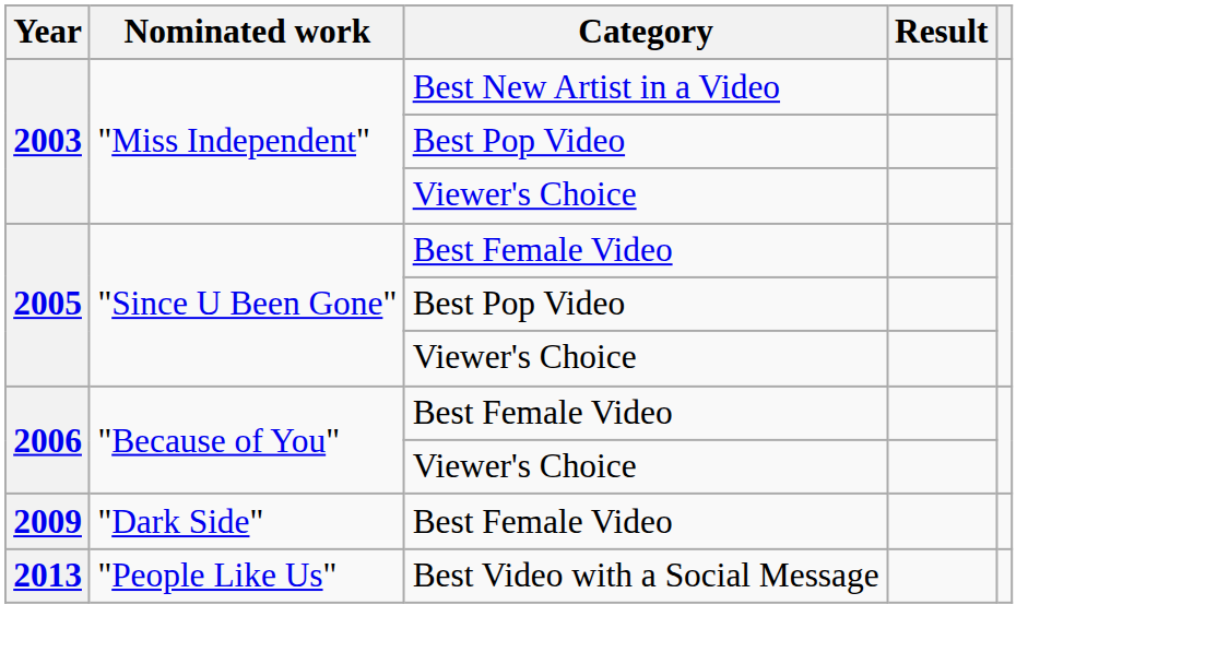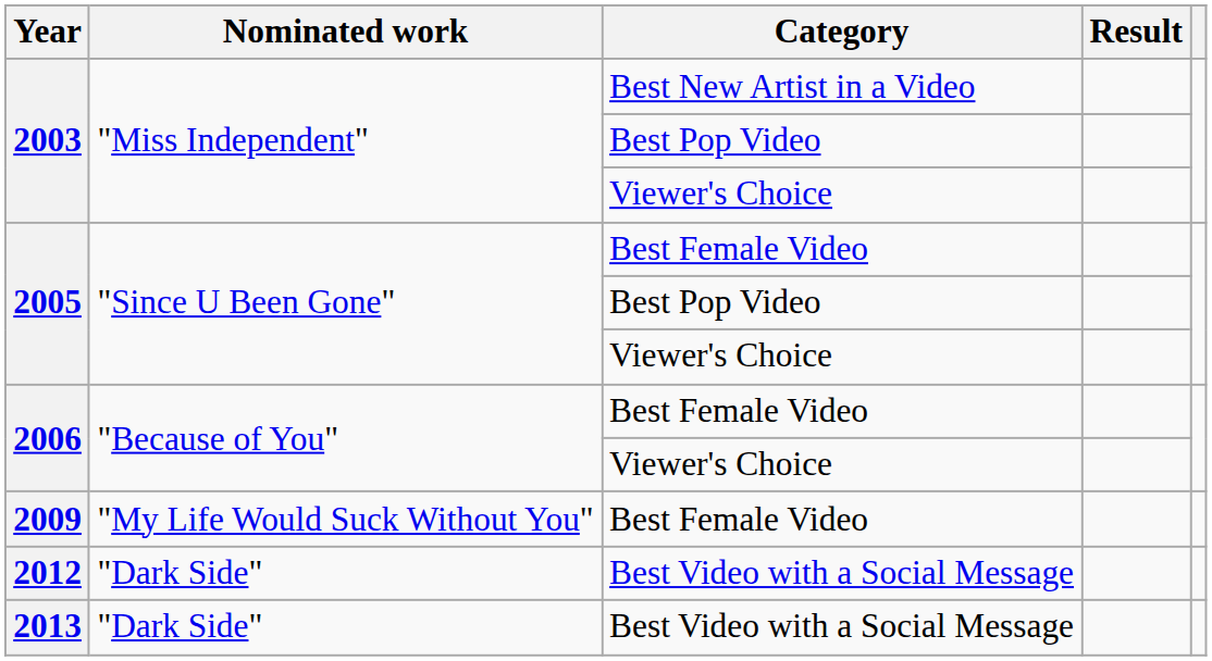 <table class="wikitable plainrowheaders">
 <tr>
 <th>Year</th>
 <th>Nominated work</th>
 <th>Category</th>
 <th>Result</th>
 <th></th>
 </tr>
 <tr>
 <th scope="row" rowspan="3"><a href='#'>2003</a></th>
 <td rowspan="3">"<a href='#'>Miss Independent</a>"</td>
 <td><a href='#'>Best New Artist in a Video</a></td>
 <td></td>
 <td align="center" rowspan="3"></td>
 </tr>
 <tr>
 <td><a href='#'>Best Pop Video</a></td>
 <td></td>
 </tr>
 <tr>
 <td><a href='#'>Viewer's Choice</a></td>
 <td></td>
 </tr>
 <tr>
 <th scope="row" rowspan="3"><a href='#'>2005</a></th>
 <td rowspan="3">"<a href='#'>Since U Been Gone</a>"</td>
 <td><a href='#'>Best Female Video</a></td>
 <td></td>
 <td align="center" rowspan="3"><br></td>
 </tr>
 <tr>
 <td>Best Pop Video</td>
 <td></td>
 </tr>
 <tr>
 <td>Viewer's Choice</td>
 <td></td>
 </tr>
 <tr>
 <th scope="row" rowspan="2"><a href='#'>2006</a></th>
 <td rowspan="2">"<a href='#'>Because of You</a>"</td>
 <td>Best Female Video</td>
 <td></td>
 <td align="center" rowspan="2"><br></td>
 </tr>
 <tr>
 <td>Viewer's Choice</td>
 <td></td>
 </tr>
 <tr>
 <th scope="row"><a href='#'>2009</a></th>
-<td>"<a href='#'>Dark Side</a>"</td>
+<td>"<a href='#'>My Life Would Suck Without You</a>"</td>
 <td>Best Female Video</td>
 <td></td>
 <td align="center"></td>
 </tr>
 <tr>
+<th scope="row"><a href='#'>2012</a></th>
+<td>"<a href='#'>Dark Side</a>"</td>
+<td><a href='#'>Best Video with a Social Message</a></td>
+<td></td>
+<td align="center"></td>
+</tr>
+<tr>
 <th scope="row"><a href='#'>2013</a></th>
-<td>"<a href='#'>People Like Us</a>"</td>
+<td>"<a href='#'>Dark Side</a>"</td>
 <td>Best Video with a Social Message</td>
 <td></td>
 <td align="center"></td>
 </tr>
 </table>
